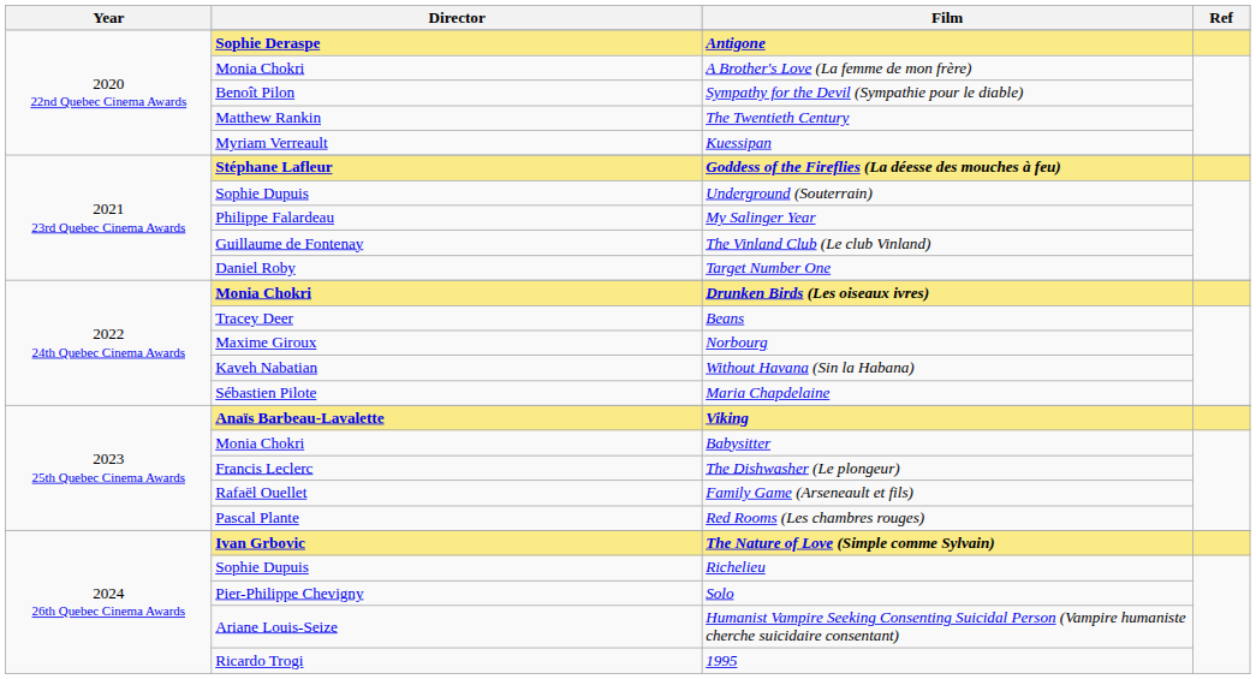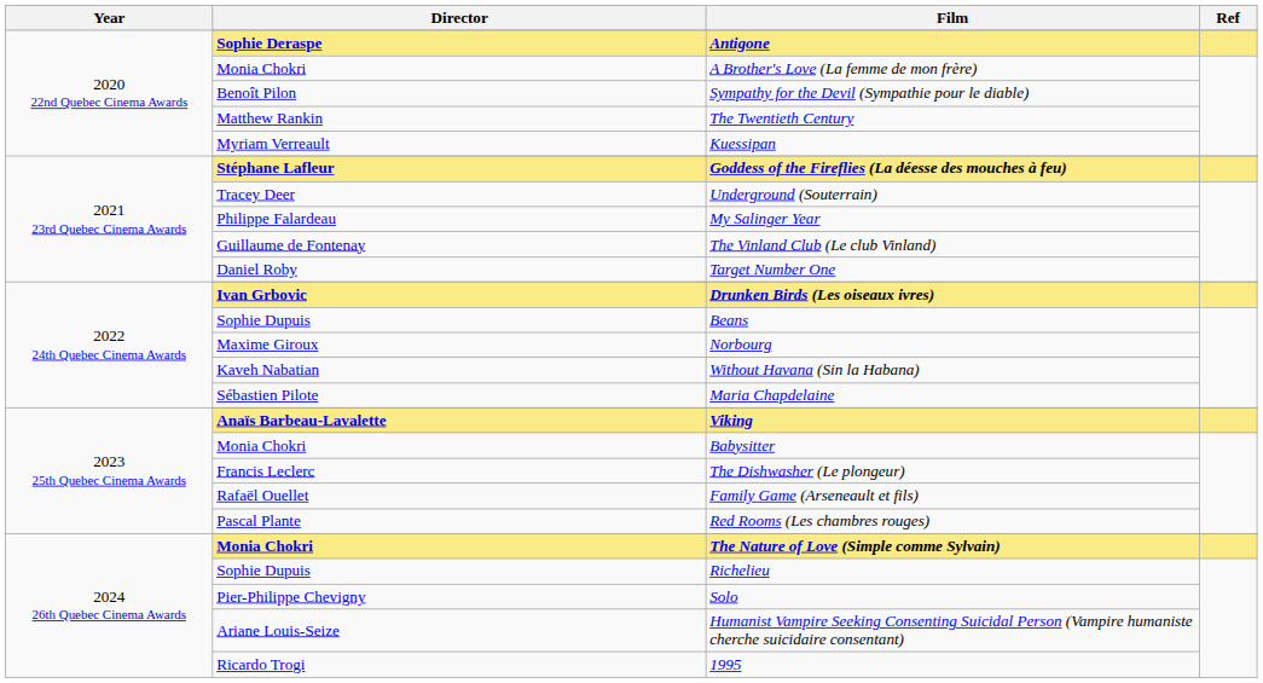 <table class="wikitable" style="width:100%;">
 <tr style="background:#bebebe;">
 <th style="width:8%;">Year</th>
 <th style="width:19%;">Director</th>
 <th style="width:19%;">Film</th>
 <th style="width:2%;">Ref</th>
 </tr>
 <tr>
 <td rowspan="6" align="center">2020 <br> <small><a href='#'>22nd Quebec Cinema Awards</a></small></td>
 </tr>
 <tr style="background:#FAEB86">
 <td><strong><a href='#'>Sophie Deraspe</a></strong></td>
 <td><strong><em><a href='#'>Antigone</a></em></strong></td>
 <td></td>
 </tr>
 <tr>
 <td><a href='#'>Monia Chokri</a></td>
 <td><em><a href='#'>A Brother's Love</a> (La femme de mon frère)</em></td>
 <td rowspan=4></td>
 </tr>
 <tr>
 <td><a href='#'>Benoît Pilon</a></td>
 <td><em><a href='#'>Sympathy for the Devil</a> (Sympathie pour le diable)</em></td>
 </tr>
 <tr>
 <td><a href='#'>Matthew Rankin</a></td>
 <td><em><a href='#'>The Twentieth Century</a></em></td>
 </tr>
 <tr>
 <td><a href='#'>Myriam Verreault</a></td>
 <td><em><a href='#'>Kuessipan</a></em></td>
 </tr>
 <tr>
 <td rowspan="6" align="center">2021 <br><small><a href='#'>23rd Quebec Cinema Awards</a></small></td>
 </tr>
 <tr style="background:#FAEB86">
 <td><strong><a href='#'>Stéphane Lafleur</a></strong></td>
 <td><strong><em><a href='#'>Goddess of the Fireflies</a> (La déesse des mouches à feu)</em></strong></td>
 <td></td>
 </tr>
 <tr>
-<td><a href='#'>Sophie Dupuis</a></td>
+<td><a href='#'>Tracey Deer</a></td>
 <td><em><a href='#'>Underground</a> (Souterrain)</em></td>
 <td rowspan=4></td>
 </tr>
 <tr>
 <td><a href='#'>Philippe Falardeau</a></td>
 <td><em><a href='#'>My Salinger Year</a></em></td>
 </tr>
 <tr>
 <td><a href='#'>Guillaume de Fontenay</a></td>
 <td><em><a href='#'>The Vinland Club</a> (Le club Vinland)</em></td>
 </tr>
 <tr>
 <td><a href='#'>Daniel Roby</a></td>
 <td><em><a href='#'>Target Number One</a></em></td>
 </tr>
 <tr>
 <td rowspan="6" align="center">2022<br><small><a href='#'>24th Quebec Cinema Awards</a></small></td>
 </tr>
 <tr style="background:#FAEB86">
-<td><strong><a href='#'>Monia Chokri</a></strong></td>
+<td><strong><a href='#'>Ivan Grbovic</a></strong></td>
 <td><strong><em><a href='#'>Drunken Birds</a> (Les oiseaux ivres)</em></strong></td>
 <td></td>
 </tr>
 <tr>
-<td><a href='#'>Tracey Deer</a></td>
+<td><a href='#'>Sophie Dupuis</a></td>
 <td><em><a href='#'>Beans</a></em></td>
 <td rowspan=4></td>
 </tr>
 <tr>
 <td><a href='#'>Maxime Giroux</a></td>
 <td><em><a href='#'>Norbourg</a></em></td>
 </tr>
 <tr>
 <td><a href='#'>Kaveh Nabatian</a></td>
 <td><em><a href='#'>Without Havana</a> (Sin la Habana)</em></td>
 </tr>
 <tr>
 <td><a href='#'>Sébastien Pilote</a></td>
 <td><em><a href='#'>Maria Chapdelaine</a></em></td>
 </tr>
 <tr>
 <td rowspan="6" align="center">2023<br><small><a href='#'>25th Quebec Cinema Awards</a></small></td>
 </tr>
 <tr style="background:#FAEB86">
 <td><strong><a href='#'>Anaïs Barbeau-Lavalette</a></strong></td>
 <td><strong><em><a href='#'>Viking</a></em></strong></td>
 <td></td>
 </tr>
 <tr>
 <td><a href='#'>Monia Chokri</a></td>
 <td><em><a href='#'>Babysitter</a></em></td>
 <td rowspan=4></td>
 </tr>
 <tr>
 <td><a href='#'>Francis Leclerc</a></td>
 <td><em><a href='#'>The Dishwasher</a> (Le plongeur)</em></td>
 </tr>
 <tr>
 <td><a href='#'>Rafaël Ouellet</a></td>
 <td><em><a href='#'>Family Game</a> (Arseneault et fils)</em></td>
 </tr>
 <tr>
 <td><a href='#'>Pascal Plante</a></td>
 <td><em><a href='#'>Red Rooms</a> (Les chambres rouges)</em></td>
 </tr>
 <tr>
 <td rowspan="6" align="center">2024<br><small><a href='#'>26th Quebec Cinema Awards</a></small></td>
 </tr>
 <tr style="background:#FAEB86">
-<td><strong><a href='#'>Ivan Grbovic</a></strong></td>
+<td><strong><a href='#'>Monia Chokri</a></strong></td>
 <td><strong><em><a href='#'>The Nature of Love</a> (Simple comme Sylvain)</em></strong></td>
 <td></td>
 </tr>
 <tr>
 <td><a href='#'>Sophie Dupuis</a></td>
 <td><em><a href='#'>Richelieu</a></em></td>
 <td rowspan=4></td>
 </tr>
 <tr>
 <td><a href='#'>Pier-Philippe Chevigny</a></td>
 <td><em><a href='#'>Solo</a></em></td>
 </tr>
 <tr>
 <td><a href='#'>Ariane Louis-Seize</a></td>
 <td><em><a href='#'>Humanist Vampire Seeking Consenting Suicidal Person</a> (Vampire humaniste cherche suicidaire consentant)</em></td>
 </tr>
 <tr>
 <td><a href='#'>Ricardo Trogi</a></td>
 <td><em><a href='#'>1995</a></em></td>
 </tr>
 </table>
